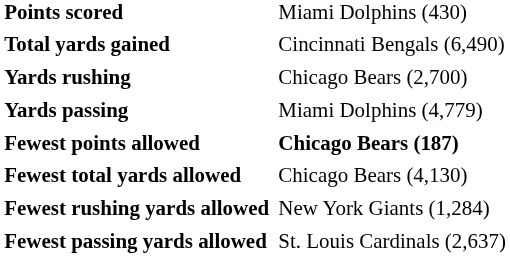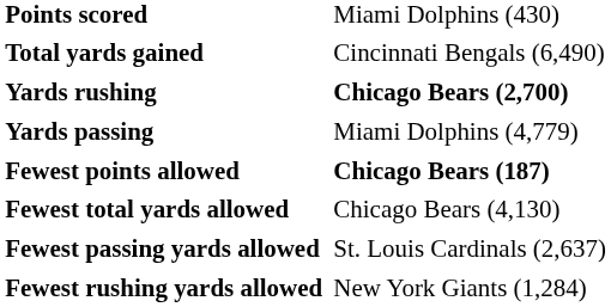 <table cellpadding="3" cellspacing="1">
 <tr>
 <td><strong>Points scored</strong></td>
 <td>Miami Dolphins (430)</td>
 </tr>
 <tr>
 <td><strong>Total yards gained</strong></td>
 <td>Cincinnati Bengals (6,490)</td>
 </tr>
 <tr>
 <td><strong>Yards rushing</strong></td>
-<td>Chicago Bears (2,700)</td>
+<td><strong>Chicago Bears (2,700)</strong></td>
 </tr>
 <tr>
 <td><strong>Yards passing</strong></td>
 <td>Miami Dolphins (4,779)</td>
 </tr>
 <tr>
 <td><strong>Fewest points allowed</strong></td>
 <td><strong>Chicago Bears (187)</strong></td>
 </tr>
 <tr>
 <td><strong>Fewest total yards allowed</strong></td>
 <td>Chicago Bears (4,130)</td>
 </tr>
 <tr>
+<td><strong>Fewest passing yards allowed</strong></td>
+<td>St. Louis Cardinals (2,637)</td>
+</tr>
+<tr>
 <td><strong>Fewest rushing yards allowed</strong></td>
 <td>New York Giants (1,284)</td>
 </tr>
-<tr>
-<td><strong>Fewest passing yards allowed</strong></td>
-<td>St. Louis Cardinals (2,637)</td>
-</tr>
 </table>
